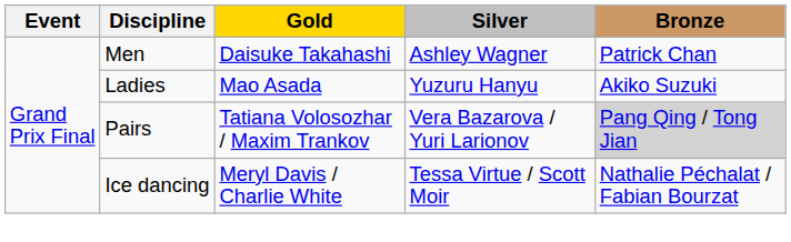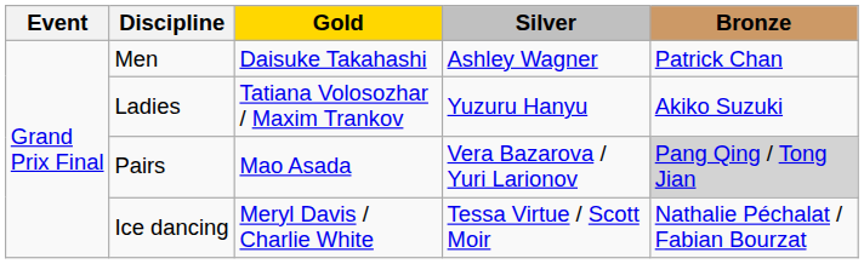 <table class="wikitable" width="98%">
 <tr>
 <th width="10%">Event</th>
 <th width="5%">Discipline</th>
 <td width = "20%" align=center bgcolor=gold><strong>Gold</strong></td>
 <td width = "20%" align=center bgcolor=silver><strong>Silver</strong></td>
 <td width = "20%" align=center bgcolor=cc9966><strong>Bronze</strong></td>
 </tr>
 <tr>
 <td rowspan=4><a href='#'>Grand Prix Final</a></td>
 <td>Men</td>
 <td> <a href='#'>Daisuke Takahashi</a></td>
 <td> <a href='#'>Ashley Wagner</a></td>
 <td> <a href='#'>Patrick Chan</a></td>
 </tr>
 <tr>
 <td>Ladies</td>
-<td> <a href='#'>Mao Asada</a></td>
+<td> <a href='#'>Tatiana Volosozhar</a> / <a href='#'>Maxim Trankov</a></td>
 <td> <a href='#'>Yuzuru Hanyu</a></td>
 <td> <a href='#'>Akiko Suzuki</a></td>
 </tr>
 <tr>
 <td>Pairs</td>
-<td> <a href='#'>Tatiana Volosozhar</a> / <a href='#'>Maxim Trankov</a></td>
+<td> <a href='#'>Mao Asada</a></td>
 <td> <a href='#'>Vera Bazarova</a> / <a href='#'>Yuri Larionov</a></td>
 <td style="background: lightgrey;"> <a href='#'>Pang Qing</a> / <a href='#'>Tong Jian</a></td>
 </tr>
 <tr>
 <td>Ice dancing</td>
 <td> <a href='#'>Meryl Davis</a> / <a href='#'>Charlie White</a></td>
 <td> <a href='#'>Tessa Virtue</a> / <a href='#'>Scott Moir</a></td>
 <td> <a href='#'>Nathalie Péchalat</a> / <a href='#'>Fabian Bourzat</a></td>
 </tr>
 </table>
